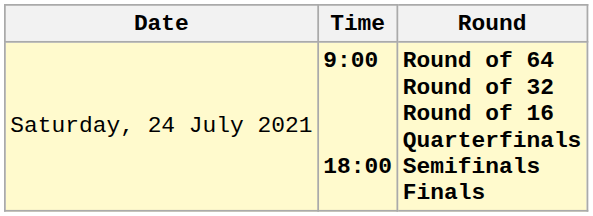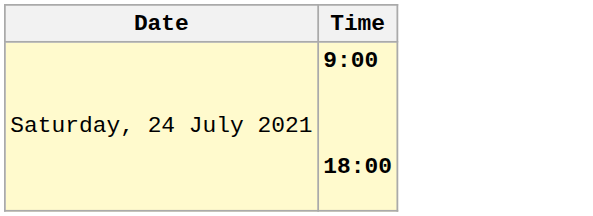 <table class="wikitable">
 <tr>
 <th>Date</th>
 <th>Time</th>
-<th>Round</th>
 </tr>
 <tr style=background:lemonchiffon>
 <td>Saturday, 24 July 2021</td>
 <td><strong>9:00</strong><br> <br> <br> <br><strong>18:00</strong><br> </td>
-<td><strong>Round of 64</strong><br><strong>Round of 32</strong><br><strong>Round of 16</strong><br><strong>Quarterfinals</strong><br><strong>Semifinals</strong><br><strong>Finals</strong></td>
 </tr>
 </table>
